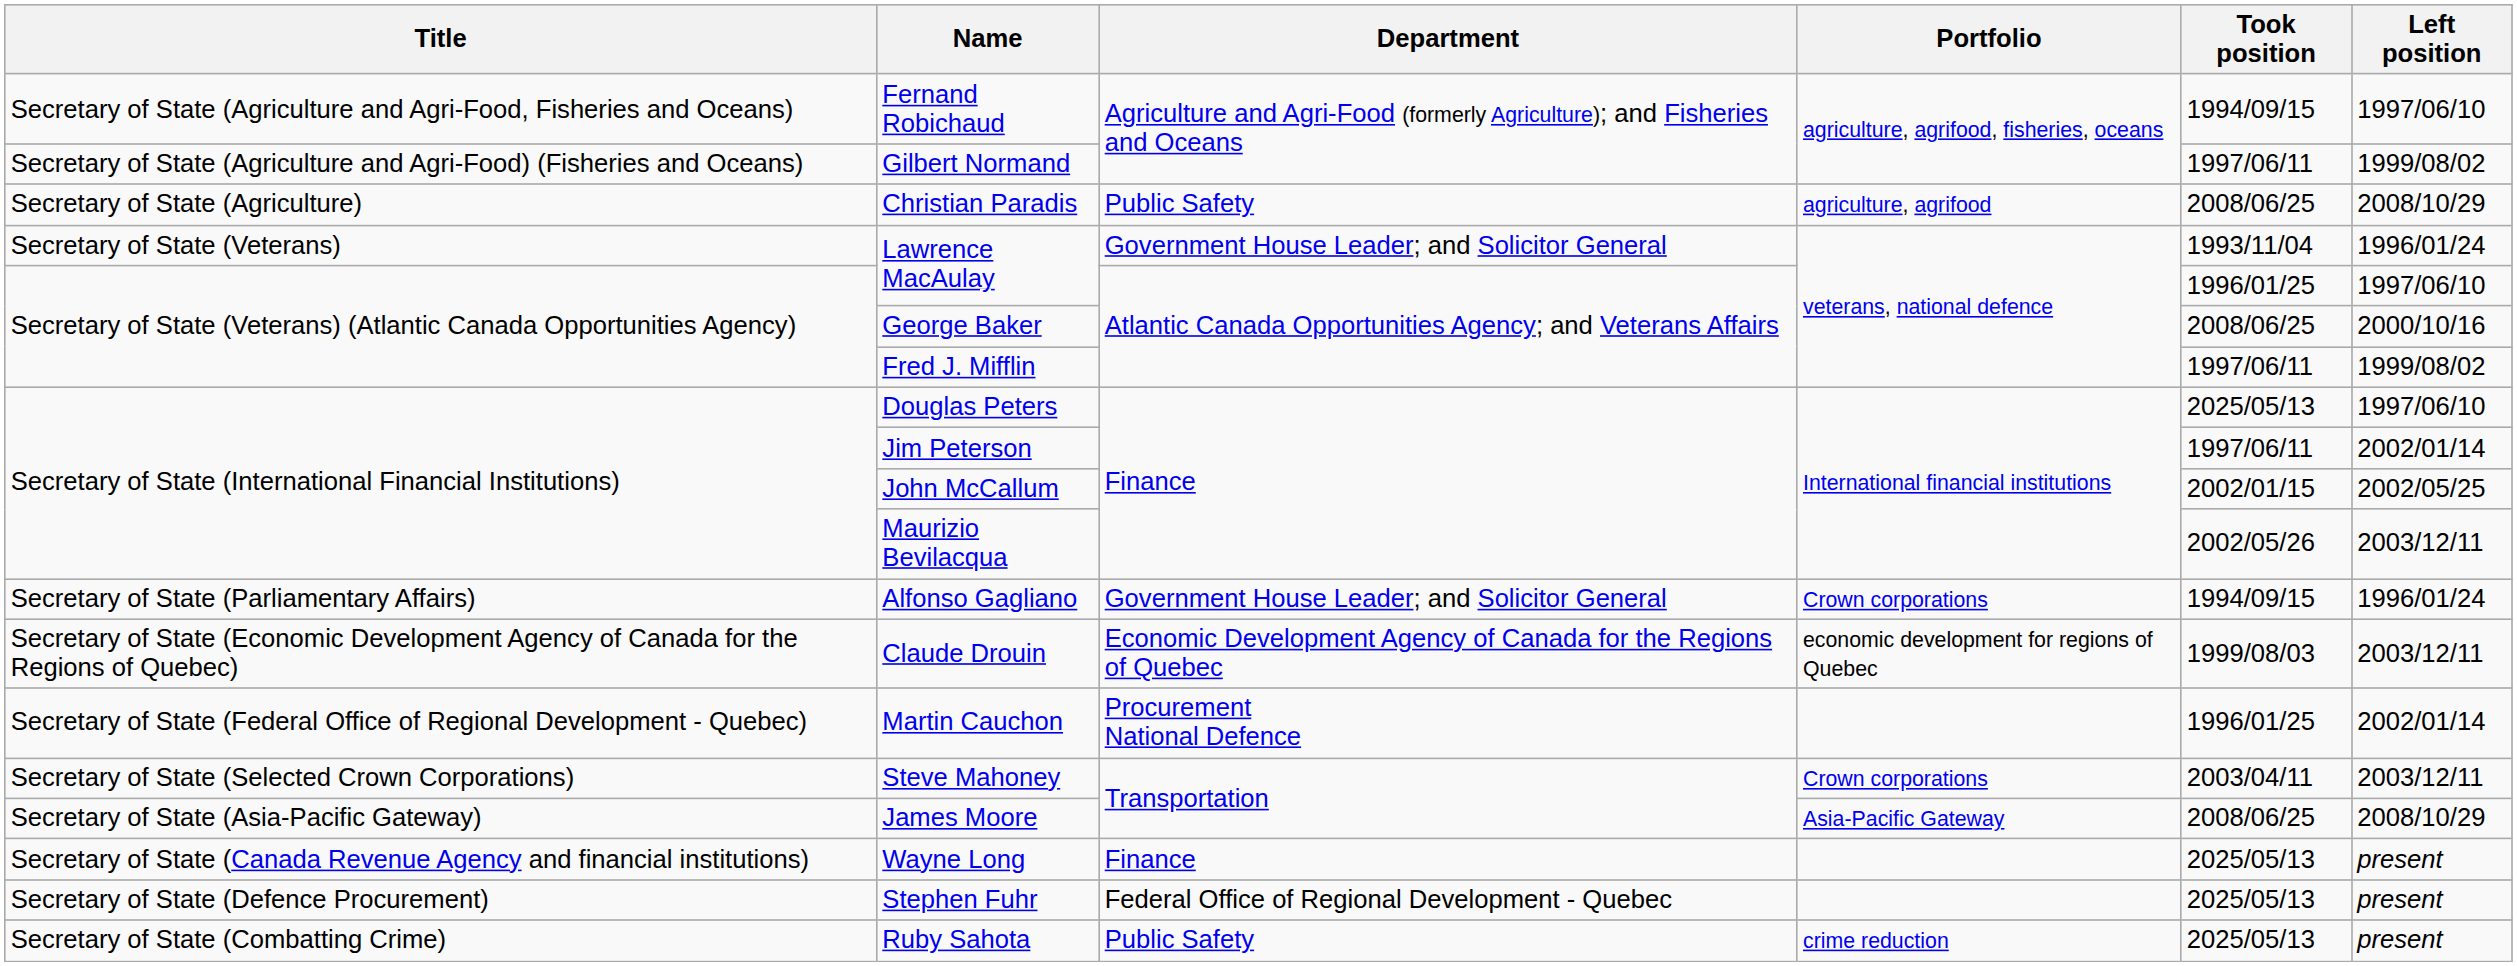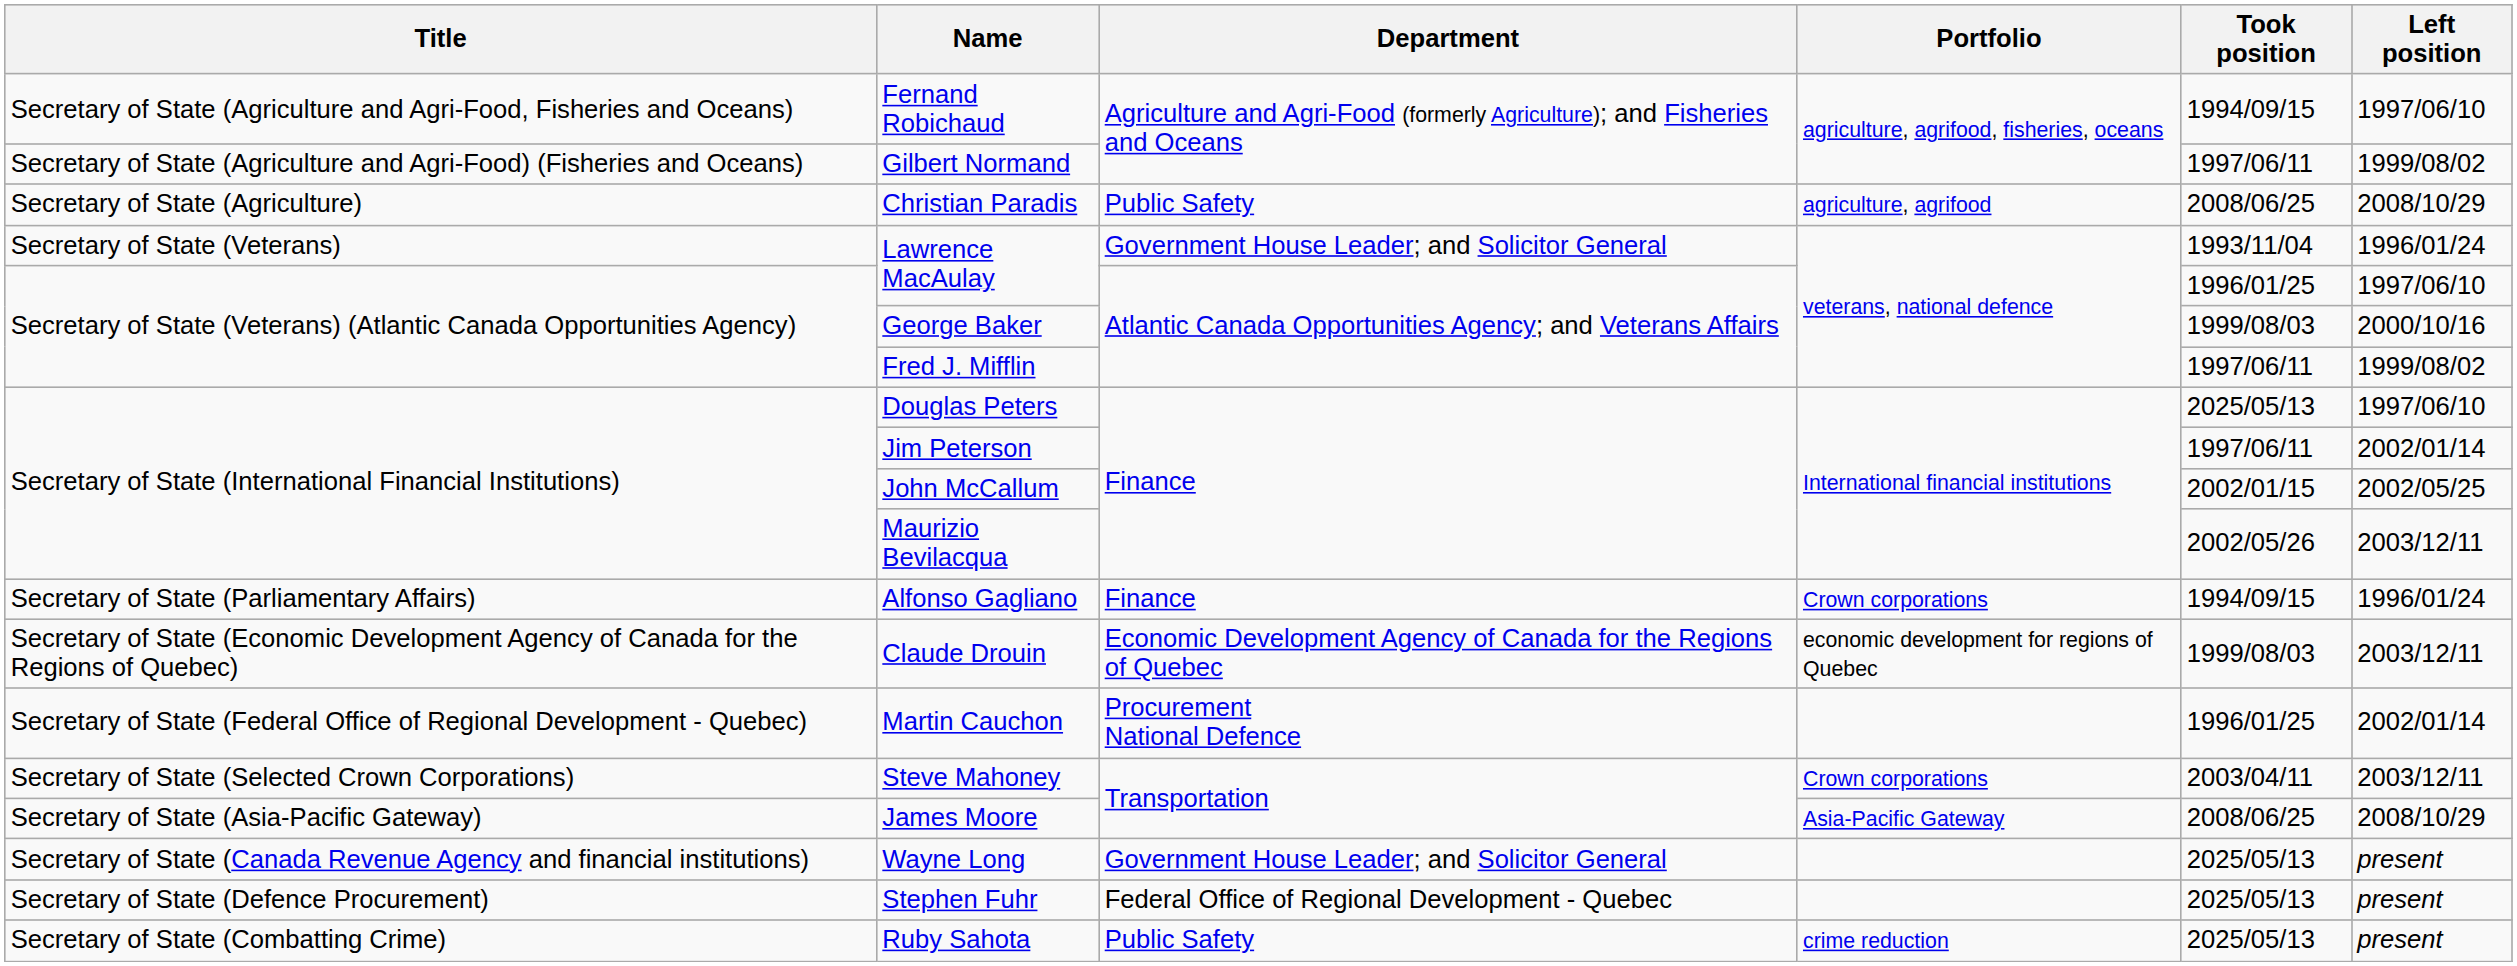 <table class="wikitable">
 <tr>
 <th>Title</th>
 <th><strong>Name</strong></th>
 <th>Department</th>
 <th>Portfolio</th>
 <th><strong>Took position</strong></th>
 <th><strong>Left position</strong></th>
 </tr>
 <tr>
 <td>Secretary of State (Agriculture and Agri-Food, Fisheries and Oceans)</td>
 <td><a href='#'>Fernand Robichaud</a></td>
 <td rowspan="2"><a href='#'>Agriculture and Agri-Food</a> <small>(formerly <a href='#'>Agriculture</a>)</small>; and <a href='#'>Fisheries and Oceans</a></td>
 <td rowspan="2"><small><a href='#'>agriculture</a>, <a href='#'>agrifood</a>, <a href='#'>fisheries</a>, <a href='#'>oceans</a></small></td>
 <td>1994/09/15</td>
 <td>1997/06/10</td>
 </tr>
 <tr>
 <td>Secretary of State (Agriculture and Agri-Food) (Fisheries and Oceans)</td>
 <td><a href='#'>Gilbert Normand</a></td>
 <td>1997/06/11</td>
 <td>1999/08/02</td>
 </tr>
 <tr>
 <td>Secretary of State (Agriculture)</td>
 <td><a href='#'>Christian Paradis</a></td>
 <td><a href='#'>Public Safety</a></td>
 <td><small><a href='#'>agriculture</a>, <a href='#'>agrifood</a></small></td>
 <td>2008/06/25</td>
 <td>2008/10/29</td>
 </tr>
 <tr>
 <td>Secretary of State (Veterans)</td>
 <td rowspan="2"><a href='#'>Lawrence MacAulay</a></td>
 <td><a href='#'>Government House Leader</a>; and <a href='#'>Solicitor General</a></td>
 <td rowspan="4"><a href='#'><small>veterans</small></a><small>, <a href='#'>national defence</a></small></td>
 <td>1993/11/04</td>
 <td>1996/01/24</td>
 </tr>
 <tr>
 <td rowspan="3">Secretary of State (Veterans) (Atlantic Canada Opportunities Agency)</td>
 <td rowspan="3"><a href='#'>Atlantic Canada Opportunities Agency</a>; and <a href='#'>Veterans Affairs</a></td>
 <td>1996/01/25</td>
 <td>1997/06/10</td>
 </tr>
 <tr>
 <td><a href='#'>George Baker</a></td>
-<td>2008/06/25</td>
+<td>1999/08/03</td>
 <td>2000/10/16</td>
 </tr>
 <tr>
 <td><a href='#'>Fred J. Mifflin</a></td>
 <td>1997/06/11</td>
 <td>1999/08/02</td>
 </tr>
 <tr>
 <td rowspan="4">Secretary of State (International Financial Institutions)</td>
 <td><a href='#'>Douglas Peters</a></td>
 <td rowspan="4"><a href='#'>Finance</a></td>
 <td rowspan="4"><small><a href='#'>International financial institutions</a></small></td>
 <td>2025/05/13</td>
 <td>1997/06/10</td>
 </tr>
 <tr>
 <td><a href='#'>Jim Peterson</a></td>
 <td>1997/06/11</td>
 <td>2002/01/14</td>
 </tr>
 <tr>
 <td><a href='#'>John McCallum</a></td>
 <td>2002/01/15</td>
 <td>2002/05/25</td>
 </tr>
 <tr>
 <td><a href='#'>Maurizio Bevilacqua</a></td>
 <td>2002/05/26</td>
 <td>2003/12/11</td>
 </tr>
 <tr>
 <td>Secretary of State (Parliamentary Affairs)</td>
 <td><a href='#'>Alfonso Gagliano</a></td>
-<td><a href='#'>Government House Leader</a>; and <a href='#'>Solicitor General</a></td>
+<td><a href='#'>Finance</a></td>
 <td><a href='#'><small>Crown corporations</small></a></td>
 <td>1994/09/15</td>
 <td>1996/01/24</td>
 </tr>
 <tr>
 <td>Secretary of State (Economic Development Agency of Canada for the Regions of Quebec)</td>
 <td><a href='#'>Claude Drouin</a></td>
 <td><a href='#'>Economic Development Agency of Canada for the Regions of Quebec</a></td>
 <td><small>economic development for regions of Quebec</small></td>
 <td>1999/08/03</td>
 <td>2003/12/11</td>
 </tr>
 <tr>
 <td>Secretary of State (Federal Office of Regional Development - Quebec)</td>
 <td><a href='#'>Martin Cauchon</a></td>
 <td><a href='#'>Procurement</a><br><a href='#'>National Defence</a></td>
 <td></td>
 <td>1996/01/25</td>
 <td>2002/01/14</td>
 </tr>
 <tr>
 <td>Secretary of State (Selected Crown Corporations)</td>
 <td><a href='#'>Steve Mahoney</a></td>
 <td rowspan="2"><a href='#'>Transportation</a></td>
 <td><a href='#'><small>Crown corporations</small></a></td>
 <td>2003/04/11</td>
 <td>2003/12/11</td>
 </tr>
 <tr>
 <td>Secretary of State (Asia-Pacific Gateway)</td>
 <td><a href='#'>James Moore</a></td>
 <td><a href='#'><small>Asia-Pacific Gateway</small></a></td>
 <td>2008/06/25</td>
 <td>2008/10/29</td>
 </tr>
 <tr>
 <td>Secretary of State (<a href='#'>Canada Revenue Agency</a> and financial institutions)</td>
 <td><a href='#'>Wayne Long</a></td>
-<td><a href='#'>Finance</a></td>
+<td><a href='#'>Government House Leader</a>; and <a href='#'>Solicitor General</a></td>
 <td></td>
 <td>2025/05/13</td>
 <td><em>present</em></td>
 </tr>
 <tr>
 <td>Secretary of State (Defence Procurement)</td>
 <td><a href='#'>Stephen Fuhr</a></td>
 <td>Federal Office of Regional Development - Quebec</td>
 <td></td>
 <td>2025/05/13</td>
 <td><em>present</em></td>
 </tr>
 <tr>
 <td>Secretary of State (Combatting Crime)</td>
 <td><a href='#'>Ruby Sahota</a></td>
 <td><a href='#'>Public Safety</a></td>
 <td><a href='#'><small>crime reduction</small></a></td>
 <td>2025/05/13</td>
 <td><em>present</em></td>
 </tr>
 </table>
